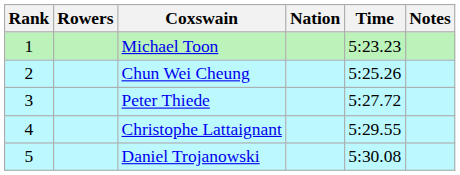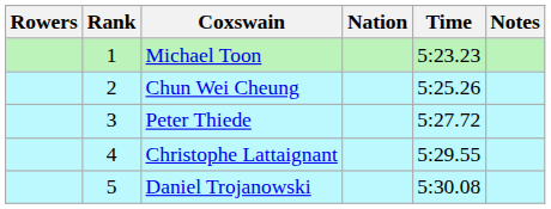 <table class="wikitable sortable" style="text-align:center">
 <tr>
+<th>Rowers</th>
 <th>Rank</th>
-<th>Rowers</th>
 <th>Coxswain</th>
 <th>Nation</th>
 <th>Time</th>
 <th>Notes</th>
 </tr>
 <tr bgcolor=bbf3bb>
+<td></td>
 <td>1</td>
-<td></td>
 <td align=left><a href='#'>Michael Toon</a></td>
 <td align=left></td>
 <td>5:23.23</td>
 <td></td>
 </tr>
 <tr bgcolor=bbf9ff>
+<td></td>
 <td>2</td>
-<td></td>
 <td align=left><a href='#'>Chun Wei Cheung</a></td>
 <td align=left></td>
 <td>5:25.26</td>
 <td></td>
 </tr>
 <tr bgcolor=bbf9ff>
+<td></td>
 <td>3</td>
-<td></td>
 <td align=left><a href='#'>Peter Thiede</a></td>
 <td align=left></td>
 <td>5:27.72</td>
 <td></td>
 </tr>
 <tr bgcolor=bbf9ff>
+<td></td>
 <td>4</td>
-<td></td>
 <td align=left><a href='#'>Christophe Lattaignant</a></td>
 <td align=left></td>
 <td>5:29.55</td>
 <td></td>
 </tr>
 <tr bgcolor=bbf9ff>
+<td></td>
 <td>5</td>
-<td></td>
 <td align=left><a href='#'>Daniel Trojanowski</a></td>
 <td align=left></td>
 <td>5:30.08</td>
 <td></td>
 </tr>
 </table>
